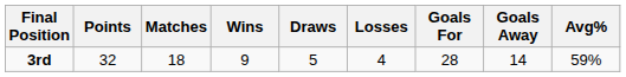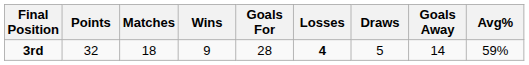 <table class="wikitable" style="font-size: 95%; text-align: center;">
 <tr>
 <th width=60>Final Position</th>
 <th width=60>Points</th>
 <th width=60>Matches</th>
 <th width=60>Wins</th>
+<th width=60>Goals For</th>
+<th width=60>Losses</th>
 <th width=60>Draws</th>
-<th width=60>Losses</th>
-<th width=60>Goals For</th>
 <th width=60>Goals Away</th>
 <th width=60>Avg%</th>
 </tr>
 <tr>
 <td><strong>3rd</strong></td>
 <td>32</td>
 <td>18</td>
 <td>9</td>
+<td>28</td>
+<td><strong>4</strong></td>
 <td>5</td>
-<td>4</td>
-<td>28</td>
 <td>14</td>
 <td>59%</td>
 </tr>
 </table>
